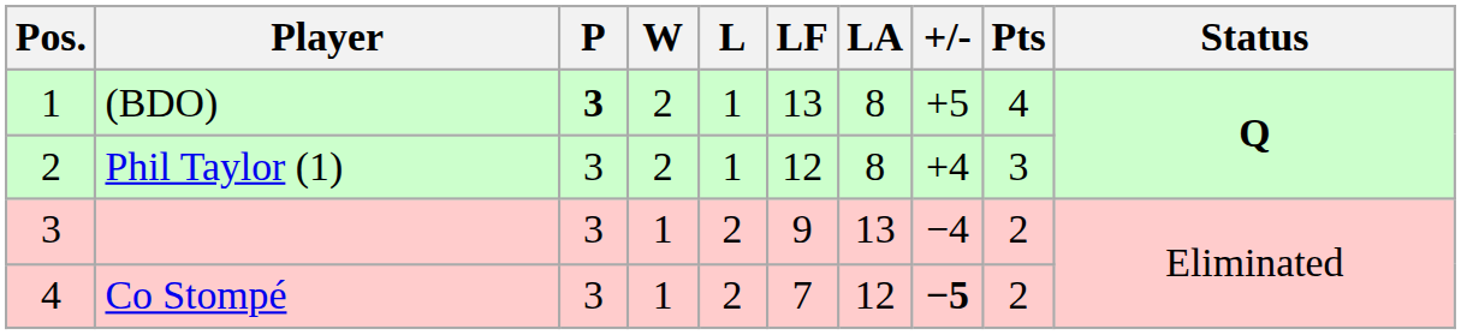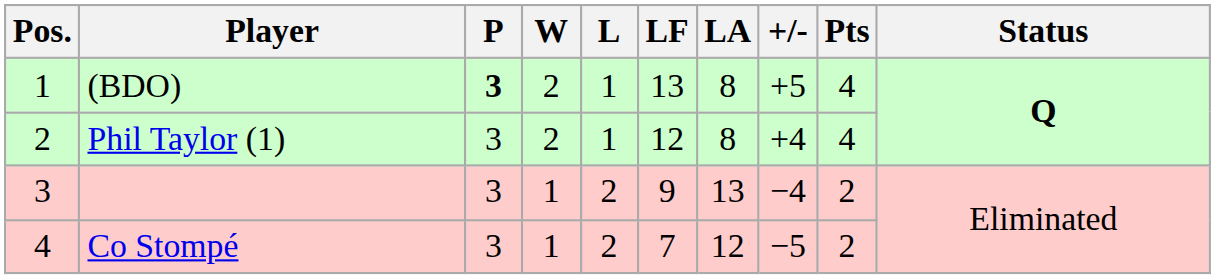 <table class="wikitable" style="text-align:center; margin: 1em auto 1em auto, align:left">
 <tr>
 <th width=20>Pos.</th>
 <th width=175>Player</th>
 <th width=20>P</th>
 <th width=20>W</th>
 <th width=20>L</th>
 <th width=20>LF</th>
 <th width=20>LA</th>
 <th width=20>+/-</th>
 <th width=20>Pts</th>
 <th width=150>Status</th>
 </tr>
 <tr style="background:#CCFFCC;">
 <td>1</td>
 <td style="text-align:left;"> (BDO)</td>
 <td><strong>3</strong></td>
 <td>2</td>
 <td>1</td>
 <td>13</td>
 <td>8</td>
 <td>+5</td>
 <td>4</td>
 <td rowspan=2><strong>Q</strong></td>
 </tr>
 <tr style="background:#CCFFCC;">
 <td>2</td>
 <td style="text-align:left;"> <a href='#'>Phil Taylor</a> (1)</td>
 <td>3</td>
 <td>2</td>
 <td>1</td>
 <td>12</td>
 <td>8</td>
 <td>+4</td>
-<td>3</td>
+<td>4</td>
 </tr>
 <tr style="background:#FFCCCC;">
 <td>3</td>
 <td style="text-align:left;"></td>
 <td>3</td>
 <td>1</td>
 <td>2</td>
 <td>9</td>
 <td>13</td>
 <td>−4</td>
 <td>2</td>
 <td rowspan=2>Eliminated</td>
 </tr>
 <tr style="background:#FFCCCC;">
 <td>4</td>
 <td style="text-align:left;"> <a href='#'>Co Stompé</a></td>
 <td>3</td>
 <td>1</td>
 <td>2</td>
 <td>7</td>
 <td>12</td>
-<td><strong>−5</strong></td>
+<td>−5</td>
 <td>2</td>
 </tr>
 </table>
